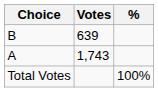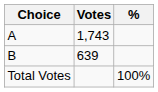 <table class="wikitable">
 <tr>
 <th>Choice</th>
 <th>Votes</th>
 <th>%</th>
 </tr>
 <tr>
-<td>B</td>
-<td>639</td>
+<td>A</td>
+<td>1,743</td>
 <td></td>
 </tr>
 <tr>
-<td>A</td>
-<td>1,743</td>
+<td>B</td>
+<td>639</td>
 <td></td>
 </tr>
 <tr>
 <td>Total Votes</td>
 <td></td>
 <td>100%</td>
 </tr>
 </table>
